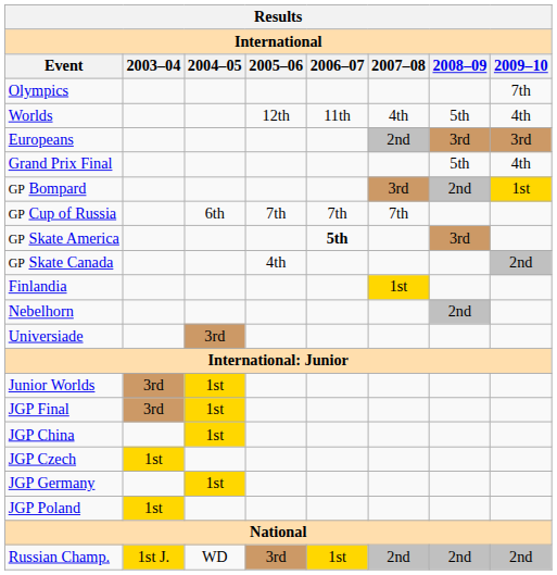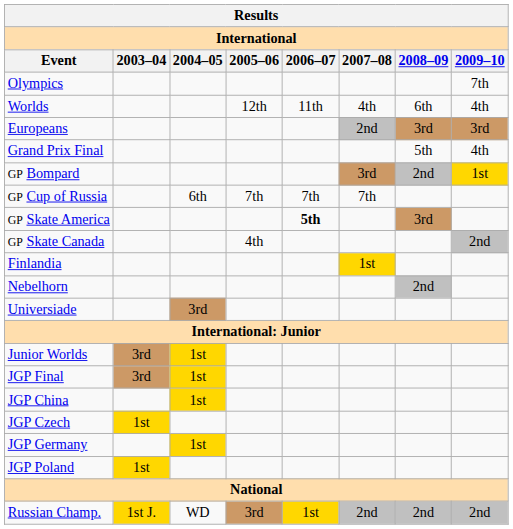 <table class="wikitable" style="text-align:center">
 <tr>
 <th colspan=8 align=center><strong>Results</strong></th>
 </tr>
 <tr>
 <th style="background-color: #ffdead; " colspan=8 align=center><strong>International</strong></th>
 </tr>
 <tr>
 <th>Event</th>
 <th>2003–04</th>
 <th>2004–05</th>
 <th>2005–06</th>
 <th>2006–07</th>
 <th>2007–08</th>
 <th><a href='#'>2008–09</a></th>
 <th><a href='#'>2009–10</a></th>
 </tr>
 <tr>
 <td align=left><a href='#'>Olympics</a></td>
 <td></td>
 <td></td>
 <td></td>
 <td></td>
 <td></td>
 <td></td>
 <td>7th</td>
 </tr>
 <tr>
 <td align=left><a href='#'>Worlds</a></td>
 <td></td>
 <td></td>
 <td>12th</td>
 <td>11th</td>
 <td>4th</td>
-<td>5th</td>
+<td>6th</td>
 <td>4th</td>
 </tr>
 <tr>
 <td align=left><a href='#'>Europeans</a></td>
 <td></td>
 <td></td>
 <td></td>
 <td></td>
 <td bgcolor=silver>2nd</td>
 <td bgcolor=cc9966>3rd</td>
 <td bgcolor=cc9966>3rd</td>
 </tr>
 <tr>
 <td align=left><a href='#'>Grand Prix Final</a></td>
 <td></td>
 <td></td>
 <td></td>
 <td></td>
 <td></td>
 <td>5th</td>
 <td>4th</td>
 </tr>
 <tr>
 <td align=left><small>GP</small> <a href='#'>Bompard</a></td>
 <td></td>
 <td></td>
 <td></td>
 <td></td>
 <td bgcolor=cc9966>3rd</td>
 <td bgcolor=silver>2nd</td>
 <td bgcolor=gold>1st</td>
 </tr>
 <tr>
 <td align=left><small>GP</small> <a href='#'>Cup of Russia</a></td>
 <td></td>
 <td>6th</td>
 <td>7th</td>
 <td>7th</td>
 <td>7th</td>
 <td></td>
 <td></td>
 </tr>
 <tr>
 <td align=left><small>GP</small> <a href='#'>Skate America</a></td>
 <td></td>
 <td></td>
 <td></td>
 <td><strong>5th</strong></td>
 <td></td>
 <td bgcolor=cc9966>3rd</td>
 <td></td>
 </tr>
 <tr>
 <td align=left><small>GP</small> <a href='#'>Skate Canada</a></td>
 <td></td>
 <td></td>
 <td>4th</td>
 <td></td>
 <td></td>
 <td></td>
 <td bgcolor=silver>2nd</td>
 </tr>
 <tr>
 <td align=left><a href='#'>Finlandia</a></td>
 <td></td>
 <td></td>
 <td></td>
 <td></td>
 <td bgcolor=gold>1st</td>
 <td></td>
 <td></td>
 </tr>
 <tr>
 <td align=left><a href='#'>Nebelhorn</a></td>
 <td></td>
 <td></td>
 <td></td>
 <td></td>
 <td></td>
 <td bgcolor=silver>2nd</td>
 <td></td>
 </tr>
 <tr>
 <td align=left><a href='#'>Universiade</a></td>
 <td></td>
 <td bgcolor=cc9966>3rd</td>
 <td></td>
 <td></td>
 <td></td>
 <td></td>
 <td></td>
 </tr>
 <tr>
 <th style="background-color: #ffdead; " colspan=8 align=center><strong>International: Junior</strong></th>
 </tr>
 <tr>
 <td align=left><a href='#'>Junior Worlds</a></td>
 <td bgcolor=cc9966>3rd</td>
 <td bgcolor=gold>1st</td>
 <td></td>
 <td></td>
 <td></td>
 <td></td>
 <td></td>
 </tr>
 <tr>
 <td align=left><a href='#'>JGP Final</a></td>
 <td bgcolor=cc9966>3rd</td>
 <td bgcolor=gold>1st</td>
 <td></td>
 <td></td>
 <td></td>
 <td></td>
 <td></td>
 </tr>
 <tr>
 <td align=left><a href='#'>JGP China</a></td>
 <td></td>
 <td bgcolor=gold>1st</td>
 <td></td>
 <td></td>
 <td></td>
 <td></td>
 <td></td>
 </tr>
 <tr>
 <td align=left><a href='#'>JGP Czech</a></td>
 <td bgcolor=gold>1st</td>
 <td></td>
 <td></td>
 <td></td>
 <td></td>
 <td></td>
 <td></td>
 </tr>
 <tr>
 <td align=left><a href='#'>JGP Germany</a></td>
 <td></td>
 <td bgcolor=gold>1st</td>
 <td></td>
 <td></td>
 <td></td>
 <td></td>
 <td></td>
 </tr>
 <tr>
 <td align=left><a href='#'>JGP Poland</a></td>
 <td bgcolor=gold>1st</td>
 <td></td>
 <td></td>
 <td></td>
 <td></td>
 <td></td>
 <td></td>
 </tr>
 <tr>
 <th style="background-color: #ffdead; " colspan=8 align=center><strong>National</strong></th>
 </tr>
 <tr>
 <td align=left><a href='#'>Russian Champ.</a></td>
 <td bgcolor=gold>1st J.</td>
 <td>WD</td>
 <td bgcolor=cc9966>3rd</td>
 <td bgcolor=gold>1st</td>
 <td bgcolor=silver>2nd</td>
 <td bgcolor=silver>2nd</td>
 <td bgcolor=silver>2nd</td>
 </tr>
 </table>
